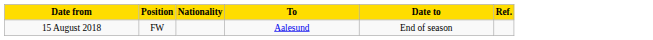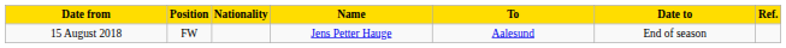 <table class="wikitable" style="text-align:center; font-size:90%; ">
 <tr>
 <th style="background:#FFDD00; color:black; width:200px;">Date from</th>
 <th style="background:#FFDD00; color:black; width:50px;">Position</th>
 <th style="background:#FFDD00; color:black; width:50px;">Nationality</th>
+<th style="background:#FFDD00; color:black; width:200px;">Name</th>
 <th style="background:#FFDD00; color:black; width:200px;">To</th>
 <th style="background:#FFDD00; color:black; width:200px;">Date to</th>
 <th style="background:#FFDD00; color:black; width:25;">Ref.</th>
 </tr>
 <tr>
 <td>15 August 2018</td>
 <td>FW</td>
 <td></td>
+<td><a href='#'>Jens Petter Hauge</a></td>
 <td><a href='#'>Aalesund</a></td>
 <td>End of season</td>
 <td></td>
 </tr>
 </table>
